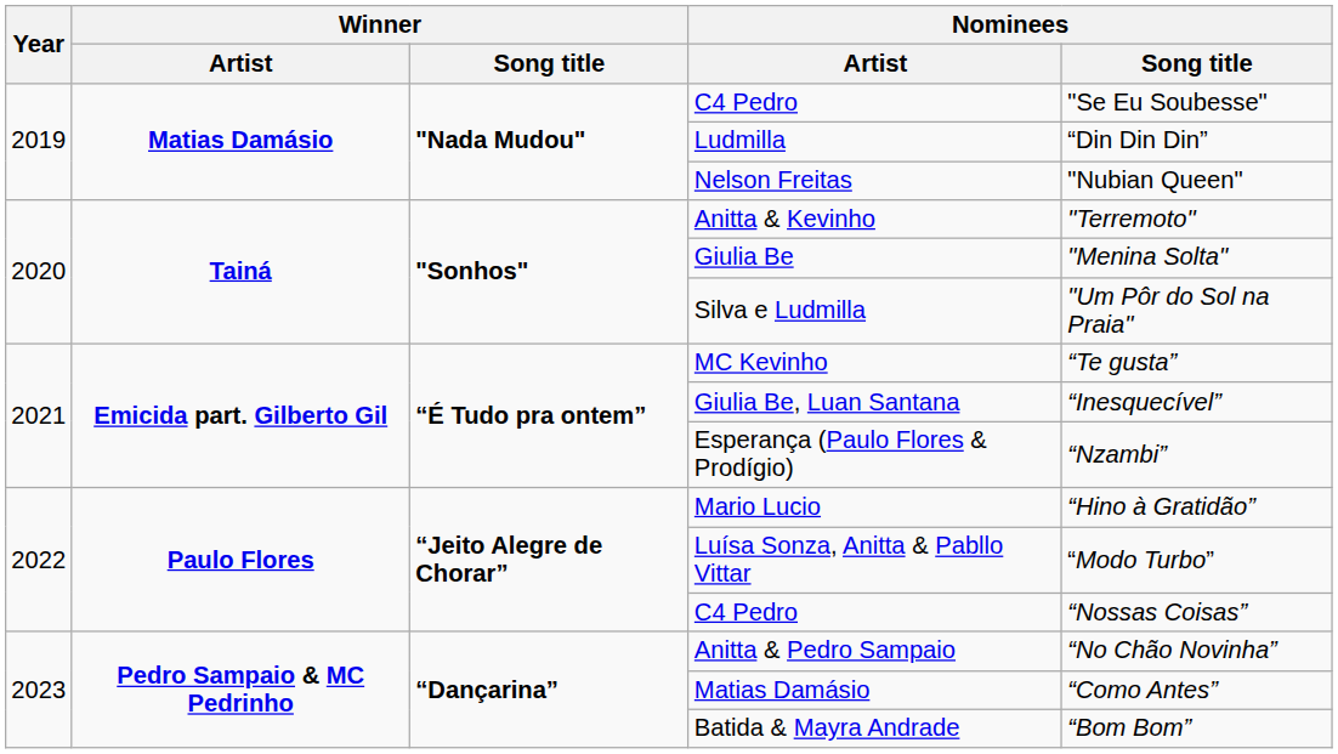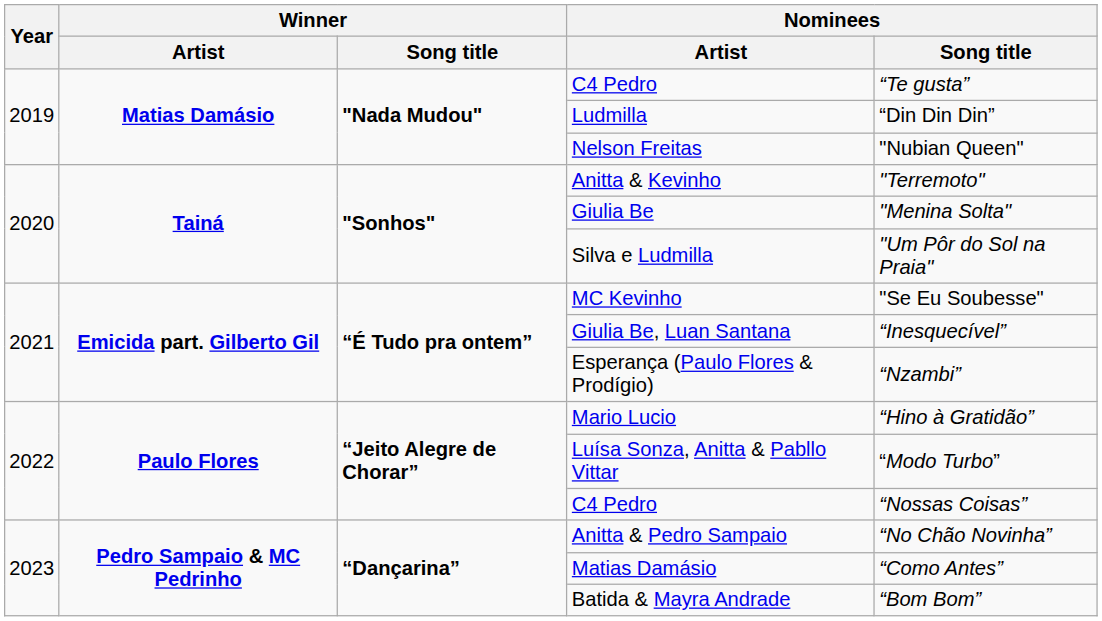 <table class="wikitable sortable">
 <tr>
 <th rowspan="2">Year</th>
 <th colspan="2">Winner</th>
 <th colspan="2">Nominees</th>
 </tr>
 <tr>
 <th>Artist</th>
 <th>Song title</th>
 <th>Artist</th>
 <th>Song title</th>
 </tr>
 <tr>
 <td rowspan="3" align="center">2019</td>
 <td rowspan="3" align="center"> <strong><a href='#'>Matias Damásio</a></strong></td>
 <td rowspan="3"><strong>"Nada Mudou"</strong></td>
 <td> <a href='#'>C4 Pedro</a></td>
-<td>"Se Eu Soubesse"</td>
+<td><em>“Te gusta”</em></td>
 </tr>
 <tr>
 <td> <a href='#'>Ludmilla</a></td>
 <td>“Din Din Din”</td>
 </tr>
 <tr>
 <td> <a href='#'>Nelson Freitas</a></td>
 <td>"Nubian Queen"</td>
 </tr>
 <tr>
 <td rowspan="3" align="center">2020</td>
 <td rowspan="3" align="center"> <strong><a href='#'>Tainá</a></strong></td>
 <td rowspan="3"><strong>"Sonhos"</strong></td>
 <td> <a href='#'>Anitta</a> & <a href='#'>Kevinho</a></td>
 <td><em>"Terremoto"</em></td>
 </tr>
 <tr>
 <td> <a href='#'>Giulia Be</a></td>
 <td><em>"Menina Solta"</em></td>
 </tr>
 <tr>
 <td> Silva e <a href='#'>Ludmilla</a></td>
 <td><em>"Um Pôr do Sol na Praia"</em></td>
 </tr>
 <tr>
 <td rowspan="3" align="center">2021</td>
 <td rowspan="3" align="center"> <strong><a href='#'>Emicida</a> part. <a href='#'>Gilberto Gil</a></strong></td>
 <td rowspan="3"><strong>“É Tudo pra ontem”</strong></td>
 <td> <a href='#'>MC Kevinho</a></td>
-<td><em>“Te gusta”</em></td>
+<td>"Se Eu Soubesse"</td>
 </tr>
 <tr>
 <td> <a href='#'>Giulia Be</a>, <a href='#'>Luan Santana</a></td>
 <td><em>“Inesquecível”</em></td>
 </tr>
 <tr>
 <td> Esperança (<a href='#'>Paulo Flores</a> & Prodígio)</td>
 <td><em>“Nzambi”</em></td>
 </tr>
 <tr>
 <td rowspan="3" align="center">2022</td>
 <td rowspan="3" align="center"><strong> <a href='#'>Paulo Flores</a></strong></td>
 <td rowspan="3"><strong>“Jeito Alegre de Chorar”</strong></td>
 <td> <a href='#'>Mario Lucio</a></td>
 <td><em>“Hino à Gratidão”</em></td>
 </tr>
 <tr>
 <td> <a href='#'>Luísa Sonza</a>, <a href='#'>Anitta</a> & <a href='#'>Pabllo Vittar</a></td>
 <td>“<em>Modo Turbo</em>”</td>
 </tr>
 <tr>
 <td> <a href='#'>C4 Pedro</a></td>
 <td><em>“Nossas Coisas”</em></td>
 </tr>
 <tr>
 <td rowspan="3" align="center">2023</td>
 <td rowspan="3" align="center"> <strong><a href='#'>Pedro Sampaio</a> & <a href='#'>MC Pedrinho</a></strong></td>
 <td rowspan="3"><strong>“Dançarina”</strong></td>
 <td> <a href='#'>Anitta</a> & <a href='#'>Pedro Sampaio</a></td>
 <td><em>“No Chão Novinha”</em></td>
 </tr>
 <tr>
 <td> <a href='#'>Matias Damásio</a></td>
 <td><em>“Como Antes”</em></td>
 </tr>
 <tr>
 <td> Batida & <a href='#'>Mayra Andrade</a></td>
 <td><em>“Bom Bom”</em></td>
 </tr>
 </table>
